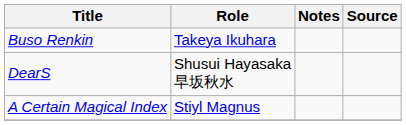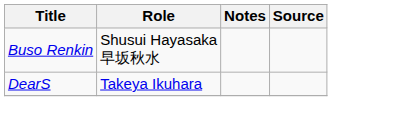 <table class="wikitable sortable plainrowheaders">
 <tr>
 <th>Title</th>
 <th>Role</th>
 <th class="unsortable">Notes</th>
 <th class="unsortable">Source</th>
 </tr>
 <tr>
 <td><em><a href='#'>Buso Renkin</a></em></td>
-<td><a href='#'>Takeya Ikuhara</a></td>
+<td>Shusui Hayasaka<br>早坂秋水</td>
 <td></td>
 <td></td>
 </tr>
 <tr>
 <td><em><a href='#'>DearS</a></em></td>
-<td>Shusui Hayasaka<br>早坂秋水</td>
-<td></td>
-<td></td>
-</tr>
-<tr>
-<td><em><a href='#'>A Certain Magical Index</a></em></td>
-<td><a href='#'>Stiyl Magnus</a></td>
+<td><a href='#'>Takeya Ikuhara</a></td>
 <td></td>
 <td></td>
 </tr>
 <tr>
 </tr>
 </table>
